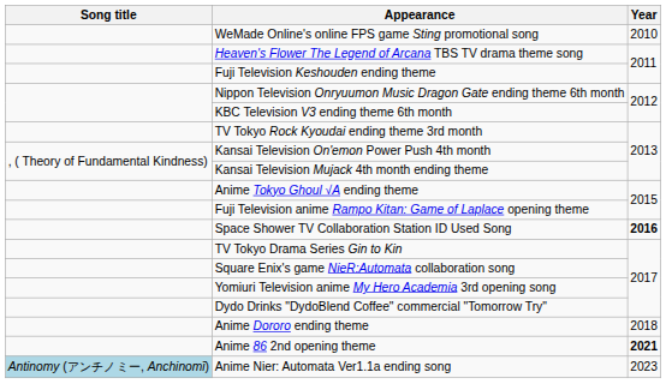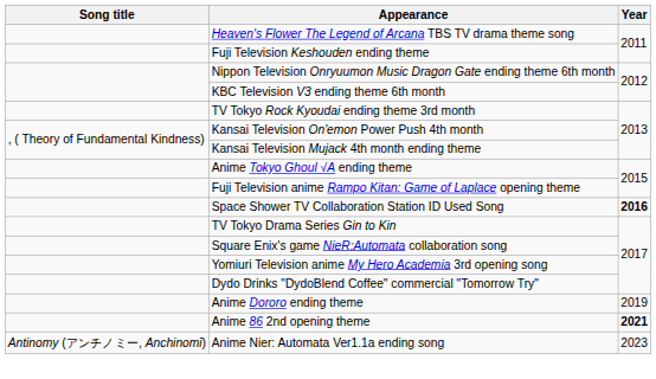 <table class="wikitable">
 <tr>
 <th>Song title</th>
 <th>Appearance</th>
 <th>Year</th>
-</tr>
-<tr>
-<td></td>
-<td>WeMade Online's online FPS game <em>Sting</em> promotional song</td>
-<td>2010</td>
 </tr>
 <tr>
 <td></td>
 <td><em><a href='#'>Heaven's Flower The Legend of Arcana</a></em> TBS TV drama theme song</td>
 <td rowspan="2">2011</td>
 </tr>
 <tr>
 <td></td>
 <td>Fuji Television <em>Keshouden</em> ending theme</td>
 </tr>
 <tr>
 <td rowspan="2"></td>
 <td>Nippon Television <em>Onryuumon Music Dragon Gate</em> ending theme 6th month</td>
 <td rowspan="2">2012</td>
 </tr>
 <tr>
 <td>KBC Television <em>V3</em> ending theme 6th month</td>
 </tr>
 <tr>
 <td></td>
 <td>TV Tokyo <em>Rock Kyoudai</em> ending theme 3rd month</td>
 <td rowspan="3">2013</td>
 </tr>
 <tr>
 <td rowspan="2"><a href='#'></a>, ( Theory of Fundamental Kindness)</td>
 <td>Kansai Television <em>On'emon</em> Power Push 4th month</td>
 </tr>
 <tr>
 <td>Kansai Television <em>Mujack</em> 4th month ending theme</td>
 </tr>
 <tr>
 <td></td>
 <td>Anime <em><a href='#'>Tokyo Ghoul √A</a></em> ending theme</td>
 <td rowspan="2">2015</td>
 </tr>
 <tr>
 <td></td>
 <td>Fuji Television anime <em><a href='#'>Rampo Kitan: Game of Laplace</a></em> opening theme</td>
 </tr>
 <tr>
 <td></td>
 <td>Space Shower TV Collaboration Station ID Used Song</td>
 <td><strong>2016</strong></td>
 </tr>
 <tr>
 <td></td>
 <td>TV Tokyo Drama Series <em>Gin to Kin</em></td>
 <td rowspan="4">2017</td>
 </tr>
 <tr>
 <td></td>
 <td>Square Enix's game <em><a href='#'>NieR:Automata</a></em> collaboration song</td>
 </tr>
 <tr>
 <td></td>
 <td>Yomiuri Television anime <em><a href='#'>My Hero Academia</a></em> 3rd opening song</td>
 </tr>
 <tr>
 <td></td>
 <td>Dydo Drinks "DydoBlend Coffee" commercial "Tomorrow Try"</td>
 </tr>
 <tr>
 <td></td>
 <td>Anime <em><a href='#'>Dororo</a></em> ending theme</td>
-<td>2018</td>
+<td>2019</td>
 </tr>
 <tr>
 <td></td>
 <td>Anime <em><a href='#'>86</a></em> 2nd opening theme</td>
 <td><strong>2021</strong></td>
 </tr>
 <tr>
-<td style="background: lightblue;"><em>Antinomy</em> (アンチノミー, <em>Anchinomī</em>)</td>
+<td><em>Antinomy</em> (アンチノミー, <em>Anchinomī</em>)</td>
 <td>Anime Nier: Automata Ver1.1a ending song</td>
 <td>2023</td>
 </tr>
 </table>
